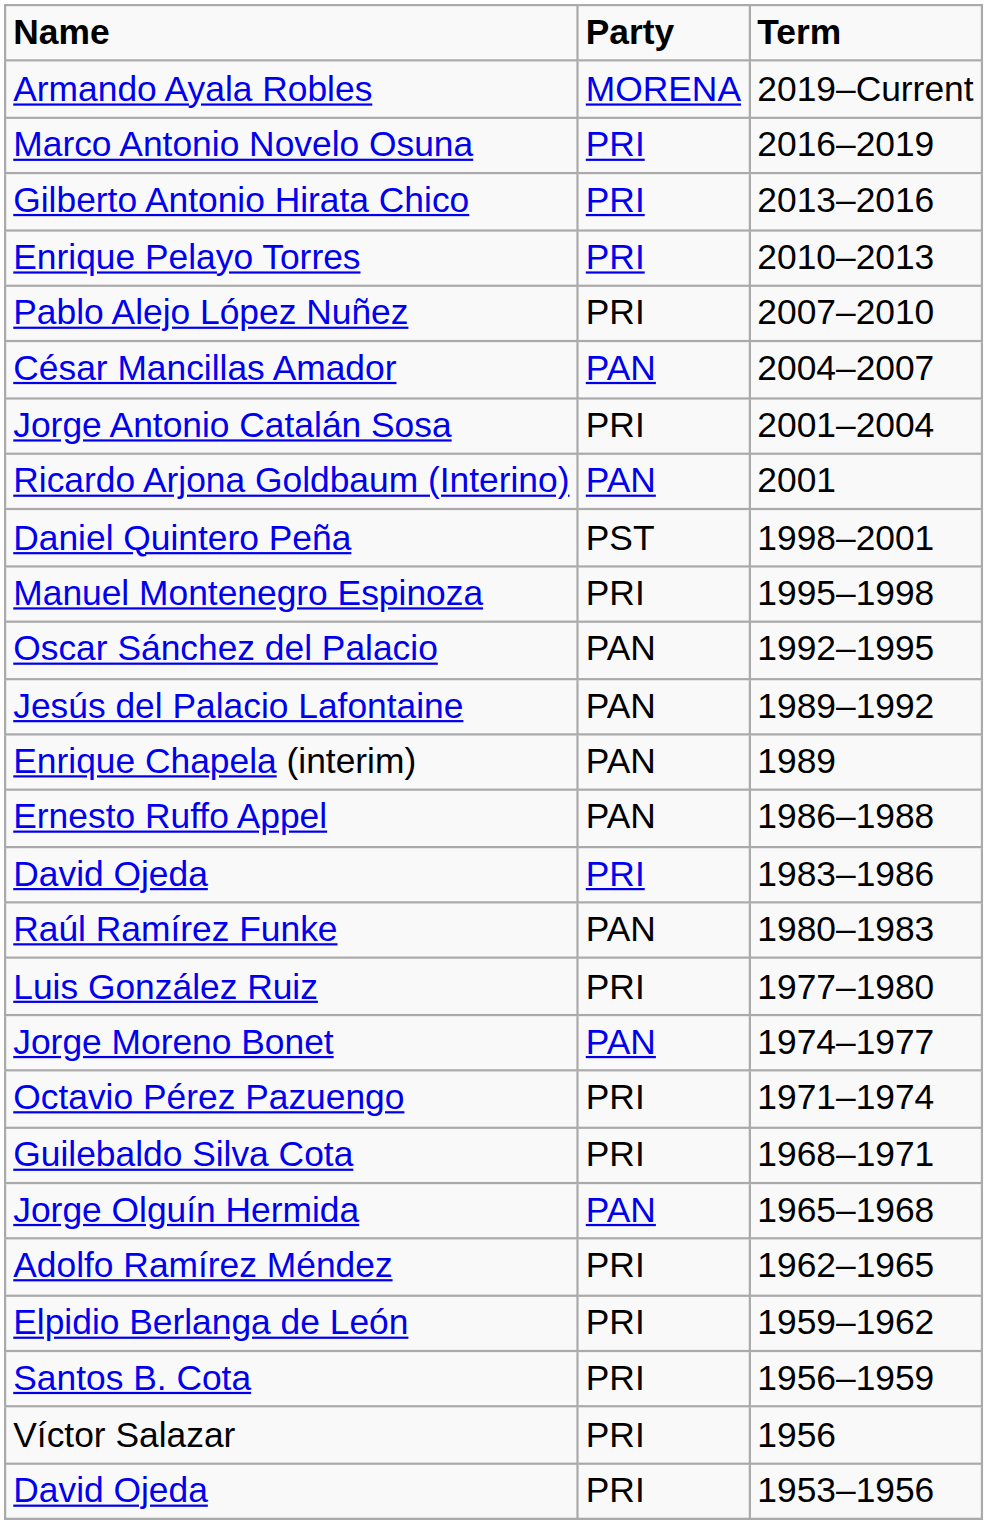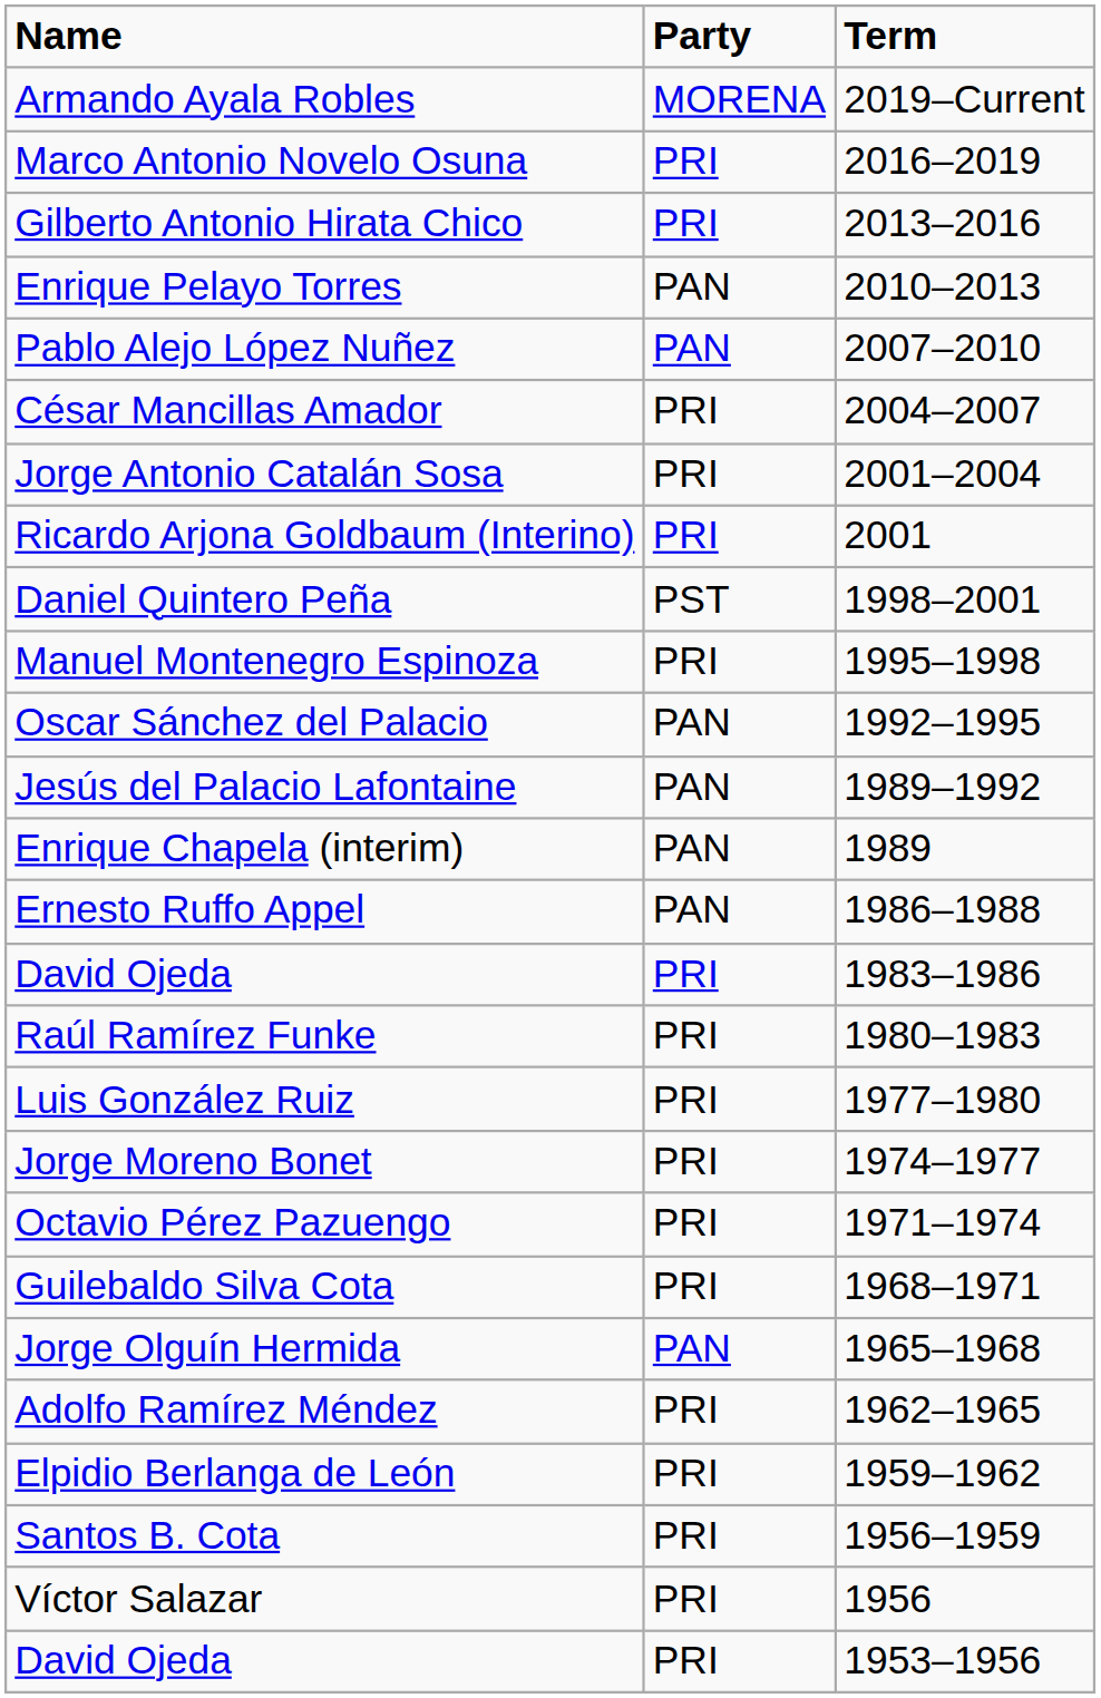 <table class="wikitable sortable">
 <tr>
 <td><strong>Name</strong></td>
 <td><strong>Party</strong></td>
 <td><strong>Term</strong></td>
 </tr>
 <tr>
 <td><a href='#'>Armando Ayala Robles</a></td>
 <td><a href='#'>MORENA</a></td>
 <td>2019–Current</td>
 </tr>
 <tr>
 <td><a href='#'>Marco Antonio Novelo Osuna</a></td>
 <td><a href='#'>PRI</a></td>
 <td>2016–2019</td>
 </tr>
 <tr>
 <td><a href='#'>Gilberto Antonio Hirata Chico</a></td>
 <td><a href='#'>PRI</a></td>
 <td>2013–2016</td>
 </tr>
 <tr>
 <td><a href='#'>Enrique Pelayo Torres</a></td>
-<td><a href='#'>PRI</a></td>
+<td>PAN</td>
 <td>2010–2013</td>
 </tr>
 <tr>
 <td><a href='#'>Pablo Alejo López Nuñez</a></td>
-<td>PRI</td>
+<td><a href='#'>PAN</a></td>
 <td>2007–2010</td>
 </tr>
 <tr>
 <td><a href='#'>César Mancillas Amador</a></td>
-<td><a href='#'>PAN</a></td>
+<td>PRI</td>
 <td>2004–2007</td>
 </tr>
 <tr>
 <td><a href='#'>Jorge Antonio Catalán Sosa</a></td>
 <td>PRI</td>
 <td>2001–2004</td>
 </tr>
 <tr>
 <td><a href='#'>Ricardo Arjona Goldbaum (Interino)</a></td>
-<td><a href='#'>PAN</a></td>
+<td><a href='#'>PRI</a></td>
 <td>2001</td>
 </tr>
 <tr>
 <td><a href='#'>Daniel Quintero Peña</a></td>
 <td>PST</td>
 <td>1998–2001</td>
 </tr>
 <tr>
 <td><a href='#'>Manuel Montenegro Espinoza</a></td>
 <td>PRI</td>
 <td>1995–1998</td>
 </tr>
 <tr>
 <td><a href='#'>Oscar Sánchez del Palacio</a></td>
 <td>PAN</td>
 <td>1992–1995</td>
 </tr>
 <tr>
 <td><a href='#'>Jesús del Palacio Lafontaine</a></td>
 <td>PAN</td>
 <td>1989–1992</td>
 </tr>
 <tr>
 <td><a href='#'>Enrique Chapela</a> (interim)</td>
 <td>PAN</td>
 <td>1989</td>
 </tr>
 <tr>
 <td><a href='#'>Ernesto Ruffo Appel</a></td>
 <td>PAN</td>
 <td>1986–1988</td>
 </tr>
 <tr>
 <td><a href='#'>David Ojeda</a></td>
 <td><a href='#'>PRI</a></td>
 <td>1983–1986</td>
 </tr>
 <tr>
 <td><a href='#'>Raúl Ramírez Funke</a></td>
-<td>PAN</td>
+<td>PRI</td>
 <td>1980–1983</td>
 </tr>
 <tr>
 <td><a href='#'>Luis González Ruiz</a></td>
 <td>PRI</td>
 <td>1977–1980</td>
 </tr>
 <tr>
 <td><a href='#'>Jorge Moreno Bonet</a></td>
-<td><a href='#'>PAN</a></td>
+<td>PRI</td>
 <td>1974–1977</td>
 </tr>
 <tr>
 <td><a href='#'>Octavio Pérez Pazuengo</a></td>
 <td>PRI</td>
 <td>1971–1974</td>
 </tr>
 <tr>
 <td><a href='#'>Guilebaldo Silva Cota</a></td>
 <td>PRI</td>
 <td>1968–1971</td>
 </tr>
 <tr>
 <td><a href='#'>Jorge Olguín Hermida</a></td>
 <td><a href='#'>PAN</a></td>
 <td>1965–1968</td>
 </tr>
 <tr>
 <td><a href='#'>Adolfo Ramírez Méndez</a></td>
 <td>PRI</td>
 <td>1962–1965</td>
 </tr>
 <tr>
 <td><a href='#'>Elpidio Berlanga de León</a></td>
 <td>PRI</td>
 <td>1959–1962</td>
 </tr>
 <tr>
 <td><a href='#'>Santos B. Cota</a></td>
 <td>PRI</td>
 <td>1956–1959</td>
 </tr>
 <tr>
 <td>Víctor Salazar</td>
 <td>PRI</td>
 <td>1956</td>
 </tr>
 <tr>
 <td><a href='#'>David Ojeda</a></td>
 <td>PRI</td>
 <td>1953–1956</td>
 </tr>
 <tr>
 </tr>
 </table>
